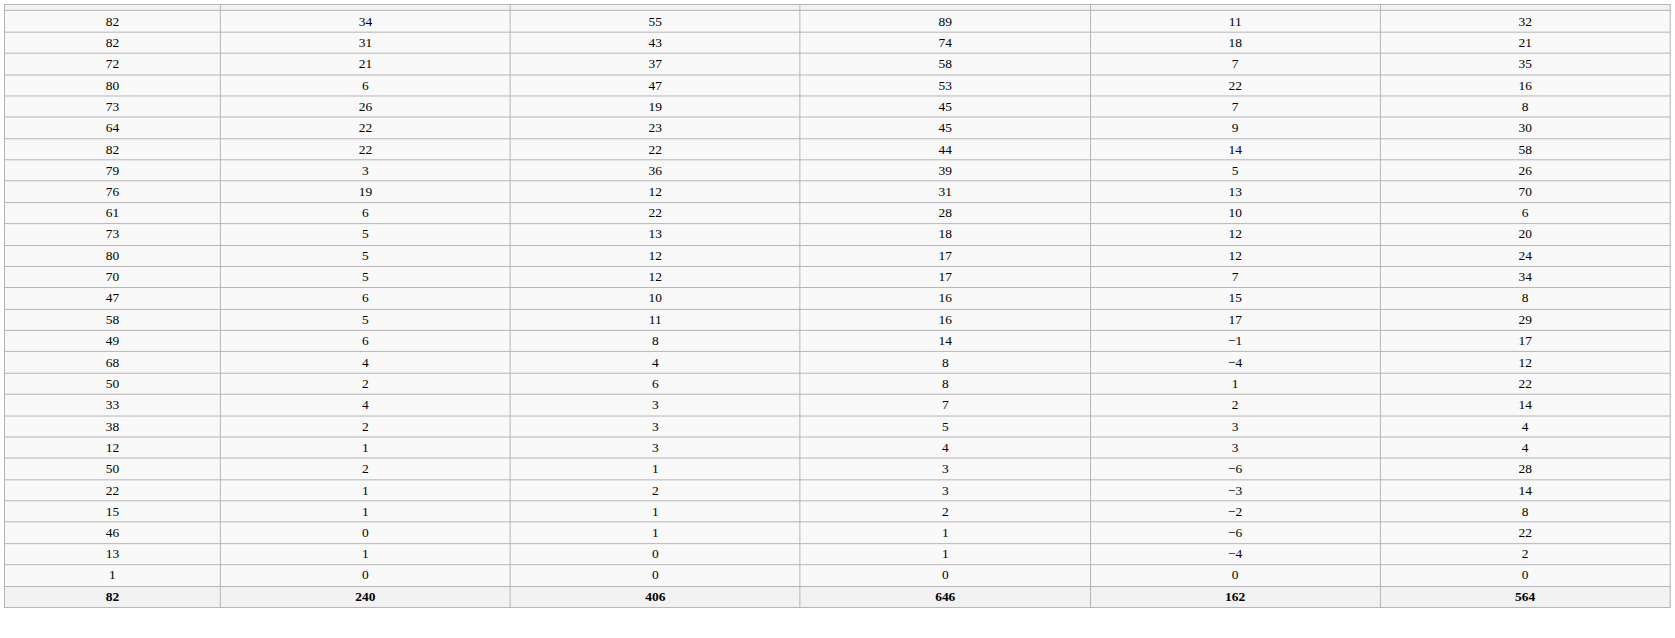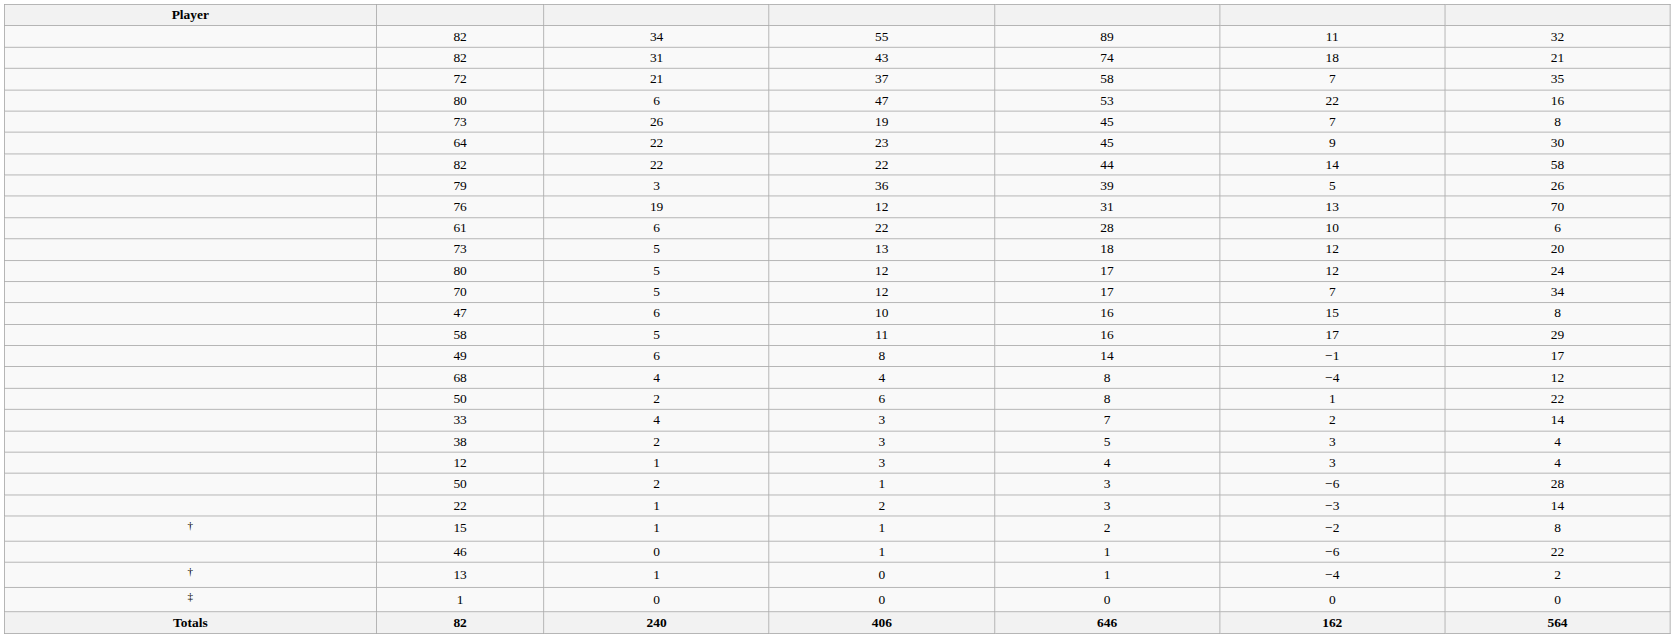 <table class="wikitable sortable" style="width:100%; text-align:center;">
 <tr>
+<th>Player</th>
 <th></th>
 <th></th>
 <th></th>
 <th></th>
 <th data-sort-type="number"></th>
 <th></th>
 </tr>
 <tr>
+<td></td>
 <td>82</td>
 <td>34</td>
 <td>55</td>
 <td>89</td>
 <td>11</td>
 <td>32</td>
 </tr>
 <tr>
+<td></td>
 <td>82</td>
 <td>31</td>
 <td>43</td>
 <td>74</td>
 <td>18</td>
 <td>21</td>
 </tr>
 <tr>
+<td></td>
 <td>72</td>
 <td>21</td>
 <td>37</td>
 <td>58</td>
 <td>7</td>
 <td>35</td>
 </tr>
 <tr>
+<td></td>
 <td>80</td>
 <td>6</td>
 <td>47</td>
 <td>53</td>
 <td>22</td>
 <td>16</td>
 </tr>
 <tr>
+<td></td>
 <td>73</td>
 <td>26</td>
 <td>19</td>
 <td>45</td>
 <td>7</td>
 <td>8</td>
 </tr>
 <tr>
+<td></td>
 <td>64</td>
 <td>22</td>
 <td>23</td>
 <td>45</td>
 <td>9</td>
 <td>30</td>
 </tr>
 <tr>
+<td></td>
 <td>82</td>
 <td>22</td>
 <td>22</td>
 <td>44</td>
 <td>14</td>
 <td>58</td>
 </tr>
 <tr>
+<td></td>
 <td>79</td>
 <td>3</td>
 <td>36</td>
 <td>39</td>
 <td>5</td>
 <td>26</td>
 </tr>
 <tr>
+<td></td>
 <td>76</td>
 <td>19</td>
 <td>12</td>
 <td>31</td>
 <td>13</td>
 <td>70</td>
 </tr>
 <tr>
+<td></td>
 <td>61</td>
 <td>6</td>
 <td>22</td>
 <td>28</td>
 <td>10</td>
 <td>6</td>
 </tr>
 <tr>
+<td></td>
 <td>73</td>
 <td>5</td>
 <td>13</td>
 <td>18</td>
 <td>12</td>
 <td>20</td>
 </tr>
 <tr>
+<td></td>
 <td>80</td>
 <td>5</td>
 <td>12</td>
 <td>17</td>
 <td>12</td>
 <td>24</td>
 </tr>
 <tr>
+<td></td>
 <td>70</td>
 <td>5</td>
 <td>12</td>
 <td>17</td>
 <td>7</td>
 <td>34</td>
 </tr>
 <tr>
+<td></td>
 <td>47</td>
 <td>6</td>
 <td>10</td>
 <td>16</td>
 <td>15</td>
 <td>8</td>
 </tr>
 <tr>
+<td></td>
 <td>58</td>
 <td>5</td>
 <td>11</td>
 <td>16</td>
 <td>17</td>
 <td>29</td>
 </tr>
 <tr>
+<td></td>
 <td>49</td>
 <td>6</td>
 <td>8</td>
 <td>14</td>
 <td>−1</td>
 <td>17</td>
 </tr>
 <tr>
+<td></td>
 <td>68</td>
 <td>4</td>
 <td>4</td>
 <td>8</td>
 <td>−4</td>
 <td>12</td>
 </tr>
 <tr>
+<td></td>
 <td>50</td>
 <td>2</td>
 <td>6</td>
 <td>8</td>
 <td>1</td>
 <td>22</td>
 </tr>
 <tr>
+<td></td>
 <td>33</td>
 <td>4</td>
 <td>3</td>
 <td>7</td>
 <td>2</td>
 <td>14</td>
 </tr>
 <tr>
+<td></td>
 <td>38</td>
 <td>2</td>
 <td>3</td>
 <td>5</td>
 <td>3</td>
 <td>4</td>
 </tr>
 <tr>
+<td></td>
 <td>12</td>
 <td>1</td>
 <td>3</td>
 <td>4</td>
 <td>3</td>
 <td>4</td>
 </tr>
 <tr>
+<td></td>
 <td>50</td>
 <td>2</td>
 <td>1</td>
 <td>3</td>
 <td>−6</td>
 <td>28</td>
 </tr>
 <tr>
+<td></td>
 <td>22</td>
 <td>1</td>
 <td>2</td>
 <td>3</td>
 <td>−3</td>
 <td>14</td>
 </tr>
 <tr>
+<td><sup>†</sup></td>
 <td>15</td>
 <td>1</td>
 <td>1</td>
 <td>2</td>
 <td>−2</td>
 <td>8</td>
 </tr>
 <tr>
+<td></td>
 <td>46</td>
 <td>0</td>
 <td>1</td>
 <td>1</td>
 <td>−6</td>
 <td>22</td>
 </tr>
 <tr>
+<td><sup>†</sup></td>
 <td>13</td>
 <td>1</td>
 <td>0</td>
 <td>1</td>
 <td>−4</td>
 <td>2</td>
 </tr>
 <tr>
+<td><sup>‡</sup></td>
 <td>1</td>
 <td>0</td>
 <td>0</td>
 <td>0</td>
 <td>0</td>
 <td>0</td>
 </tr>
 <tr>
+<th>Totals</th>
 <th>82</th>
 <th>240</th>
 <th>406</th>
 <th>646</th>
 <th>162</th>
 <th>564</th>
 </tr>
 </table>
